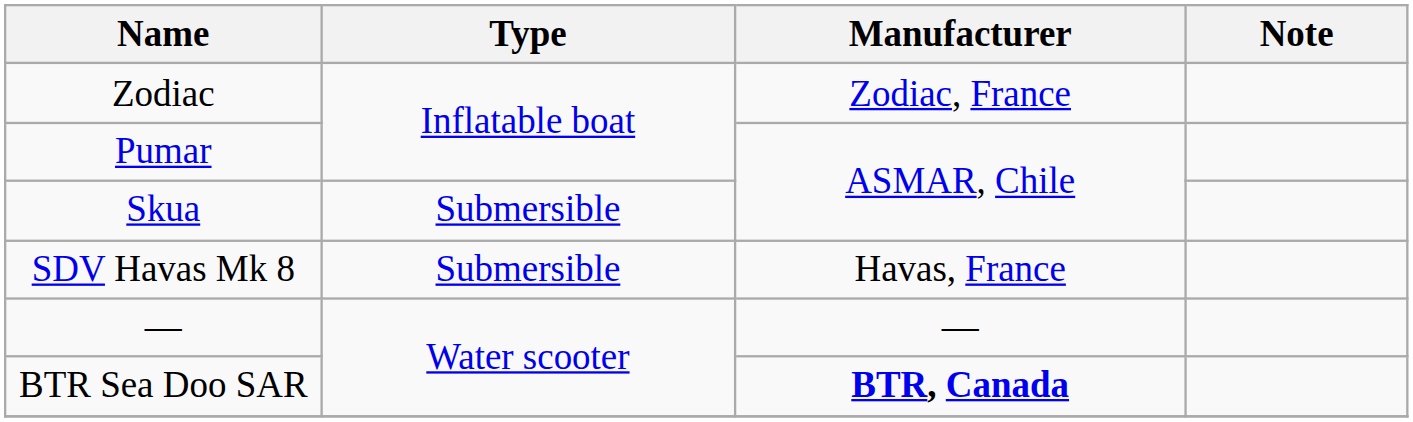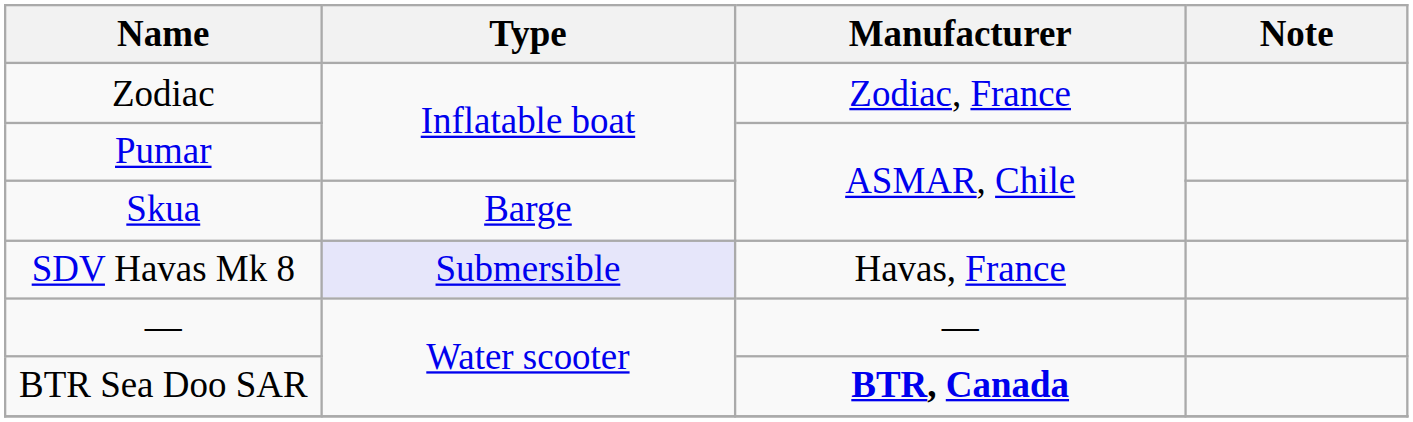 <table class="wikitable" style="text-align:center;">
 <tr>
 <th style="text-align:center; width:10%;">Name</th>
 <th style="text-align:center; width:12%;">Type</th>
 <th style="text-align:center; width:12%;">Manufacturer</th>
 <th style="text-align:center; width:7%;">Note</th>
 </tr>
 <tr>
 <td>Zodiac</td>
 <td rowspan="2"><a href='#'>Inflatable boat</a></td>
 <td><a href='#'>Zodiac</a>, <a href='#'>France</a></td>
 <td></td>
 </tr>
 <tr>
 <td><a href='#'>Pumar</a></td>
 <td rowspan="2"><a href='#'>ASMAR</a>, <a href='#'>Chile</a></td>
 <td></td>
 </tr>
 <tr>
 <td><a href='#'>Skua</a></td>
-<td><a href='#'>Submersible</a></td>
+<td><a href='#'>Barge</a></td>
 <td></td>
 </tr>
 <tr>
 <td><a href='#'>SDV</a> Havas Mk 8</td>
-<td><a href='#'>Submersible</a></td>
+<td style="background: lavender;"><a href='#'>Submersible</a></td>
 <td>Havas, <a href='#'>France</a></td>
 <td></td>
 </tr>
 <tr>
 <td>—</td>
 <td rowspan="2"><a href='#'>Water scooter</a></td>
 <td>—</td>
 <td></td>
 </tr>
 <tr>
 <td>BTR Sea Doo SAR</td>
 <td><strong><a href='#'>BTR</a>, <a href='#'>Canada</a></strong></td>
 <td></td>
 </tr>
 <tr>
 </tr>
 </table>
